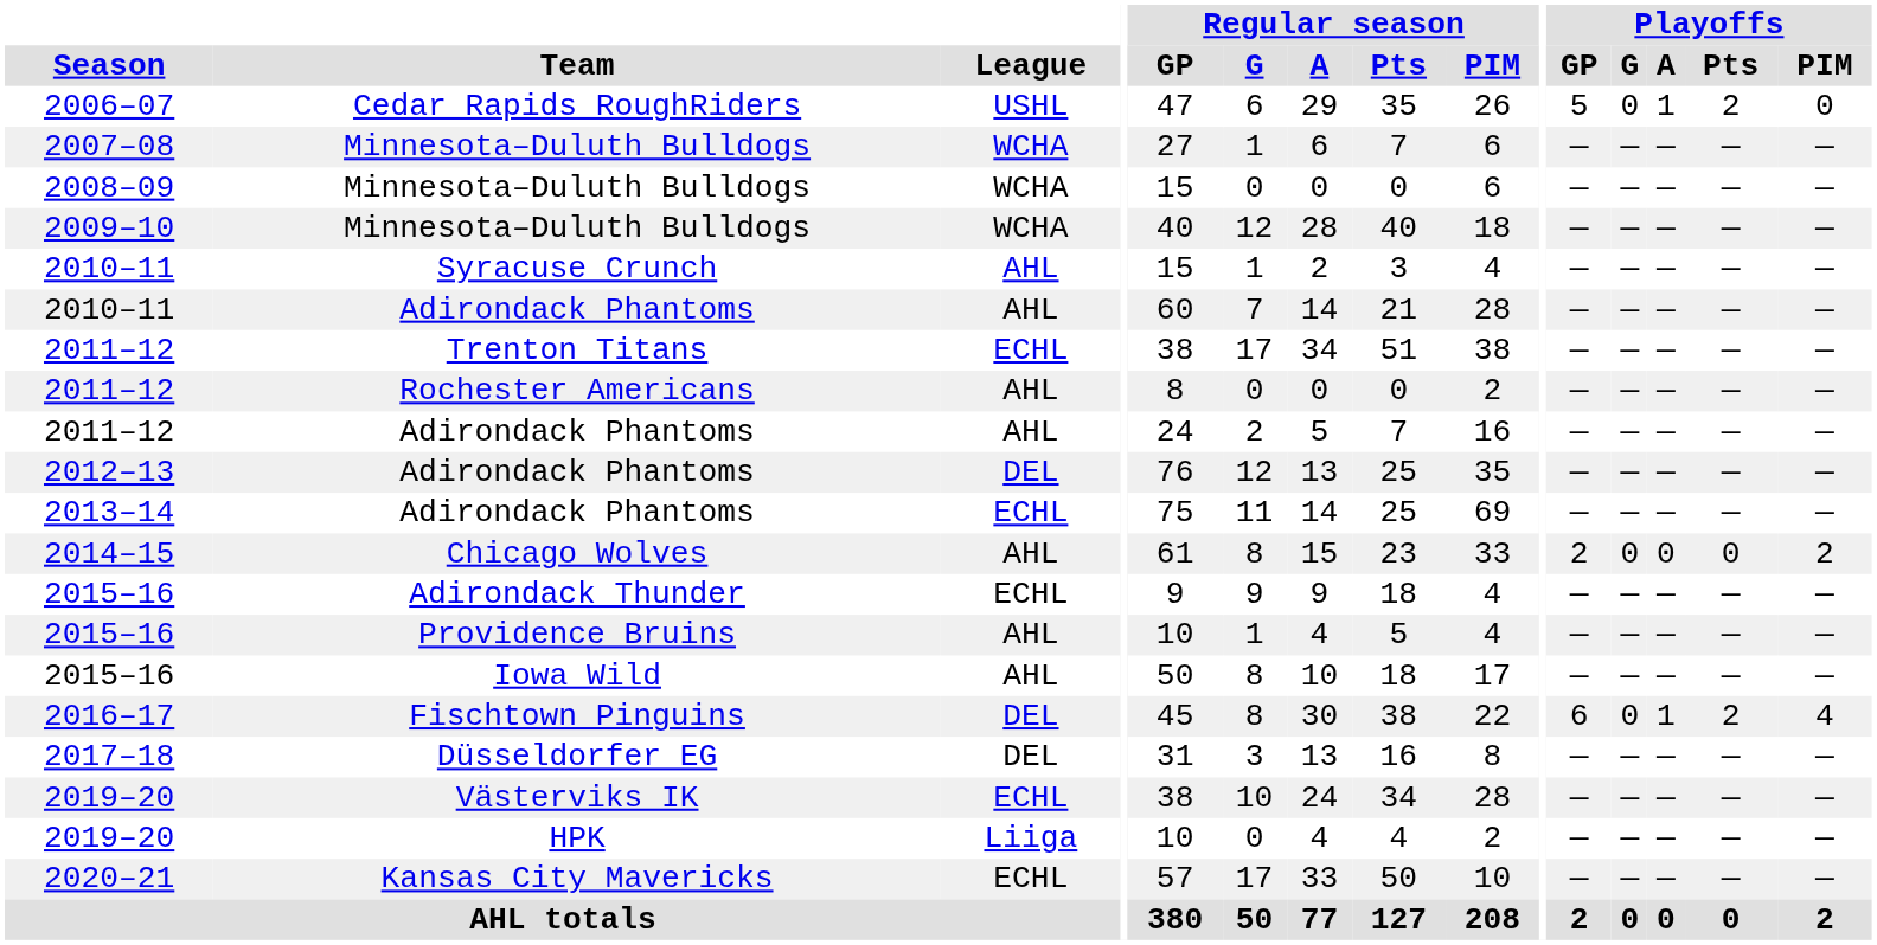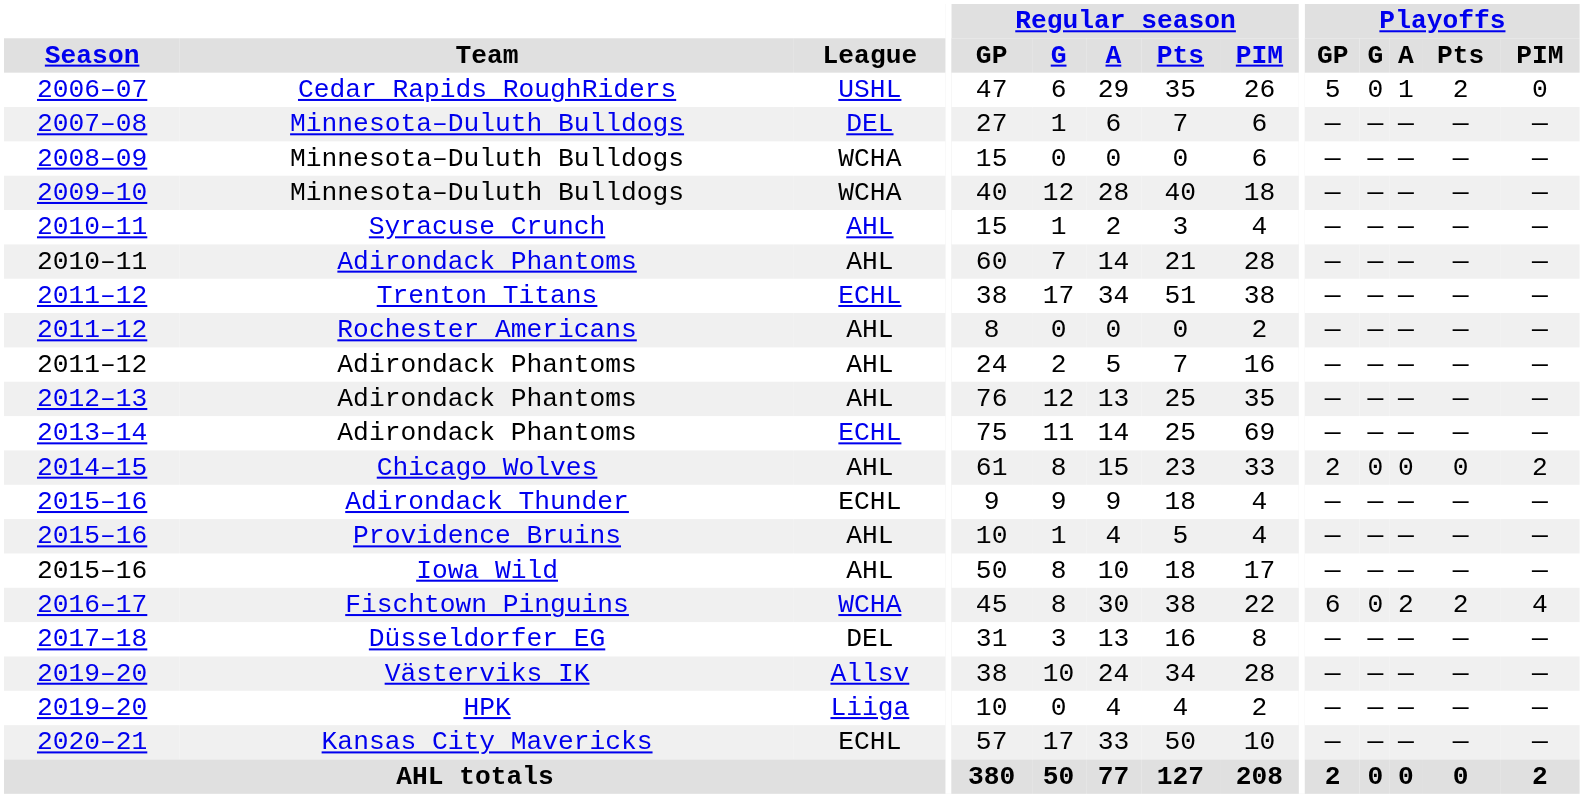 <table border="0" cellpadding="1" cellspacing="0" style="text-align:center; width:60em">
 <tr bgcolor="#e0e0e0">
 <th colspan="3" bgcolor="#ffffff"></th>
 <th rowspan="99" bgcolor="#ffffff"></th>
 <th colspan="5"><a href='#'>Regular season</a></th>
 <th rowspan="99" bgcolor="#ffffff"></th>
 <th colspan="5"><a href='#'>Playoffs</a></th>
 </tr>
 <tr bgcolor="#e0e0e0">
 <th><a href='#'>Season</a></th>
 <th>Team</th>
 <th>League</th>
 <th>GP</th>
 <th><a href='#'>G</a></th>
 <th><a href='#'>A</a></th>
 <th><a href='#'>Pts</a></th>
 <th><a href='#'>PIM</a></th>
 <th>GP</th>
 <th>G</th>
 <th>A</th>
 <th>Pts</th>
 <th>PIM</th>
 </tr>
 <tr ALIGN="center">
 <td><a href='#'>2006–07</a></td>
 <td><a href='#'>Cedar Rapids RoughRiders</a></td>
 <td><a href='#'>USHL</a></td>
 <td>47</td>
 <td>6</td>
 <td>29</td>
 <td>35</td>
 <td>26</td>
 <td>5</td>
 <td>0</td>
 <td>1</td>
 <td>2</td>
 <td>0</td>
 </tr>
 <tr ALIGN="center" bgcolor="#f0f0f0">
 <td><a href='#'>2007–08</a></td>
 <td><a href='#'>Minnesota–Duluth Bulldogs</a></td>
-<td><a href='#'>WCHA</a></td>
+<td><a href='#'>DEL</a></td>
 <td>27</td>
 <td>1</td>
 <td>6</td>
 <td>7</td>
 <td>6</td>
 <td>—</td>
 <td>—</td>
 <td>—</td>
 <td>—</td>
 <td>—</td>
 </tr>
 <tr ALIGN="center">
 <td><a href='#'>2008–09</a></td>
 <td>Minnesota–Duluth Bulldogs</td>
 <td>WCHA</td>
 <td>15</td>
 <td>0</td>
 <td>0</td>
 <td>0</td>
 <td>6</td>
 <td>—</td>
 <td>—</td>
 <td>—</td>
 <td>—</td>
 <td>—</td>
 </tr>
 <tr ALIGN="center" bgcolor="#f0f0f0">
 <td><a href='#'>2009–10</a></td>
 <td>Minnesota–Duluth Bulldogs</td>
 <td>WCHA</td>
 <td>40</td>
 <td>12</td>
 <td>28</td>
 <td>40</td>
 <td>18</td>
 <td>—</td>
 <td>—</td>
 <td>—</td>
 <td>—</td>
 <td>—</td>
 </tr>
 <tr ALIGN="center">
 <td><a href='#'>2010–11</a></td>
 <td><a href='#'>Syracuse Crunch</a></td>
 <td><a href='#'>AHL</a></td>
 <td>15</td>
 <td>1</td>
 <td>2</td>
 <td>3</td>
 <td>4</td>
 <td>—</td>
 <td>—</td>
 <td>—</td>
 <td>—</td>
 <td>—</td>
 </tr>
 <tr ALIGN="center" bgcolor="#f0f0f0">
 <td>2010–11</td>
 <td><a href='#'>Adirondack Phantoms</a></td>
 <td>AHL</td>
 <td>60</td>
 <td>7</td>
 <td>14</td>
 <td>21</td>
 <td>28</td>
 <td>—</td>
 <td>—</td>
 <td>—</td>
 <td>—</td>
 <td>—</td>
 </tr>
 <tr ALIGN="center">
 <td><a href='#'>2011–12</a></td>
 <td><a href='#'>Trenton Titans</a></td>
 <td><a href='#'>ECHL</a></td>
 <td>38</td>
 <td>17</td>
 <td>34</td>
 <td>51</td>
 <td>38</td>
 <td>—</td>
 <td>—</td>
 <td>—</td>
 <td>—</td>
 <td>—</td>
 </tr>
 <tr ALIGN="center" bgcolor="#f0f0f0">
 <td><a href='#'>2011–12</a></td>
 <td><a href='#'>Rochester Americans</a></td>
 <td>AHL</td>
 <td>8</td>
 <td>0</td>
 <td>0</td>
 <td>0</td>
 <td>2</td>
 <td>—</td>
 <td>—</td>
 <td>—</td>
 <td>—</td>
 <td>—</td>
 </tr>
 <tr ALIGN="center">
 <td>2011–12</td>
 <td>Adirondack Phantoms</td>
 <td>AHL</td>
 <td>24</td>
 <td>2</td>
 <td>5</td>
 <td>7</td>
 <td>16</td>
 <td>—</td>
 <td>—</td>
 <td>—</td>
 <td>—</td>
 <td>—</td>
 </tr>
 <tr ALIGN="center" bgcolor="#f0f0f0">
 <td><a href='#'>2012–13</a></td>
 <td>Adirondack Phantoms</td>
-<td><a href='#'>DEL</a></td>
+<td>AHL</td>
 <td>76</td>
 <td>12</td>
 <td>13</td>
 <td>25</td>
 <td>35</td>
 <td>—</td>
 <td>—</td>
 <td>—</td>
 <td>—</td>
 <td>—</td>
 </tr>
 <tr ALIGN="center">
 <td><a href='#'>2013–14</a></td>
 <td>Adirondack Phantoms</td>
 <td><a href='#'>ECHL</a></td>
 <td>75</td>
 <td>11</td>
 <td>14</td>
 <td>25</td>
 <td>69</td>
 <td>—</td>
 <td>—</td>
 <td>—</td>
 <td>—</td>
 <td>—</td>
 </tr>
 <tr ALIGN="center" bgcolor="#f0f0f0">
 <td><a href='#'>2014–15</a></td>
 <td><a href='#'>Chicago Wolves</a></td>
 <td>AHL</td>
 <td>61</td>
 <td>8</td>
 <td>15</td>
 <td>23</td>
 <td>33</td>
 <td>2</td>
 <td>0</td>
 <td>0</td>
 <td>0</td>
 <td>2</td>
 </tr>
 <tr ALIGN="center">
 <td><a href='#'>2015–16</a></td>
 <td><a href='#'>Adirondack Thunder</a></td>
 <td>ECHL</td>
 <td>9</td>
 <td>9</td>
 <td>9</td>
 <td>18</td>
 <td>4</td>
 <td>—</td>
 <td>—</td>
 <td>—</td>
 <td>—</td>
 <td>—</td>
 </tr>
 <tr ALIGN="center" bgcolor="#f0f0f0">
 <td><a href='#'>2015–16</a></td>
 <td><a href='#'>Providence Bruins</a></td>
 <td>AHL</td>
 <td>10</td>
 <td>1</td>
 <td>4</td>
 <td>5</td>
 <td>4</td>
 <td>—</td>
 <td>—</td>
 <td>—</td>
 <td>—</td>
 <td>—</td>
 </tr>
 <tr ALIGN="center">
 <td>2015–16</td>
 <td><a href='#'>Iowa Wild</a></td>
 <td>AHL</td>
 <td>50</td>
 <td>8</td>
 <td>10</td>
 <td>18</td>
 <td>17</td>
 <td>—</td>
 <td>—</td>
 <td>—</td>
 <td>—</td>
 <td>—</td>
 </tr>
 <tr ALIGN="center" bgcolor="#f0f0f0">
 <td><a href='#'>2016–17</a></td>
 <td><a href='#'>Fischtown Pinguins</a></td>
-<td><a href='#'>DEL</a></td>
+<td><a href='#'>WCHA</a></td>
 <td>45</td>
 <td>8</td>
 <td>30</td>
 <td>38</td>
 <td>22</td>
 <td>6</td>
 <td>0</td>
-<td>1</td>
+<td>2</td>
 <td>2</td>
 <td>4</td>
 </tr>
 <tr ALIGN="center">
 <td><a href='#'>2017–18</a></td>
 <td><a href='#'>Düsseldorfer EG</a></td>
 <td>DEL</td>
 <td>31</td>
 <td>3</td>
 <td>13</td>
 <td>16</td>
 <td>8</td>
 <td>—</td>
 <td>—</td>
 <td>—</td>
 <td>—</td>
 <td>—</td>
 </tr>
 <tr ALIGN="center" bgcolor="#f0f0f0">
 <td><a href='#'>2019–20</a></td>
 <td><a href='#'>Västerviks IK</a></td>
-<td><a href='#'>ECHL</a></td>
+<td><a href='#'>Allsv</a></td>
 <td>38</td>
 <td>10</td>
 <td>24</td>
 <td>34</td>
 <td>28</td>
 <td>—</td>
 <td>—</td>
 <td>—</td>
 <td>—</td>
 <td>—</td>
 </tr>
 <tr ALIGN="center">
 <td><a href='#'>2019–20</a></td>
 <td><a href='#'>HPK</a></td>
 <td><a href='#'>Liiga</a></td>
 <td>10</td>
 <td>0</td>
 <td>4</td>
 <td>4</td>
 <td>2</td>
 <td>—</td>
 <td>—</td>
 <td>—</td>
 <td>—</td>
 <td>—</td>
 </tr>
 <tr ALIGN="center" bgcolor="#f0f0f0">
 <td><a href='#'>2020–21</a></td>
 <td><a href='#'>Kansas City Mavericks</a></td>
 <td>ECHL</td>
 <td>57</td>
 <td>17</td>
 <td>33</td>
 <td>50</td>
 <td>10</td>
 <td>—</td>
 <td>—</td>
 <td>—</td>
 <td>—</td>
 <td>—</td>
 </tr>
 <tr ALIGN="center" bgcolor="#e0e0e0">
 <th colspan="3">AHL totals</th>
 <th>380</th>
 <th>50</th>
 <th>77</th>
 <th>127</th>
 <th>208</th>
 <th>2</th>
 <th>0</th>
 <th>0</th>
 <th>0</th>
 <th>2</th>
 </tr>
 </table>
